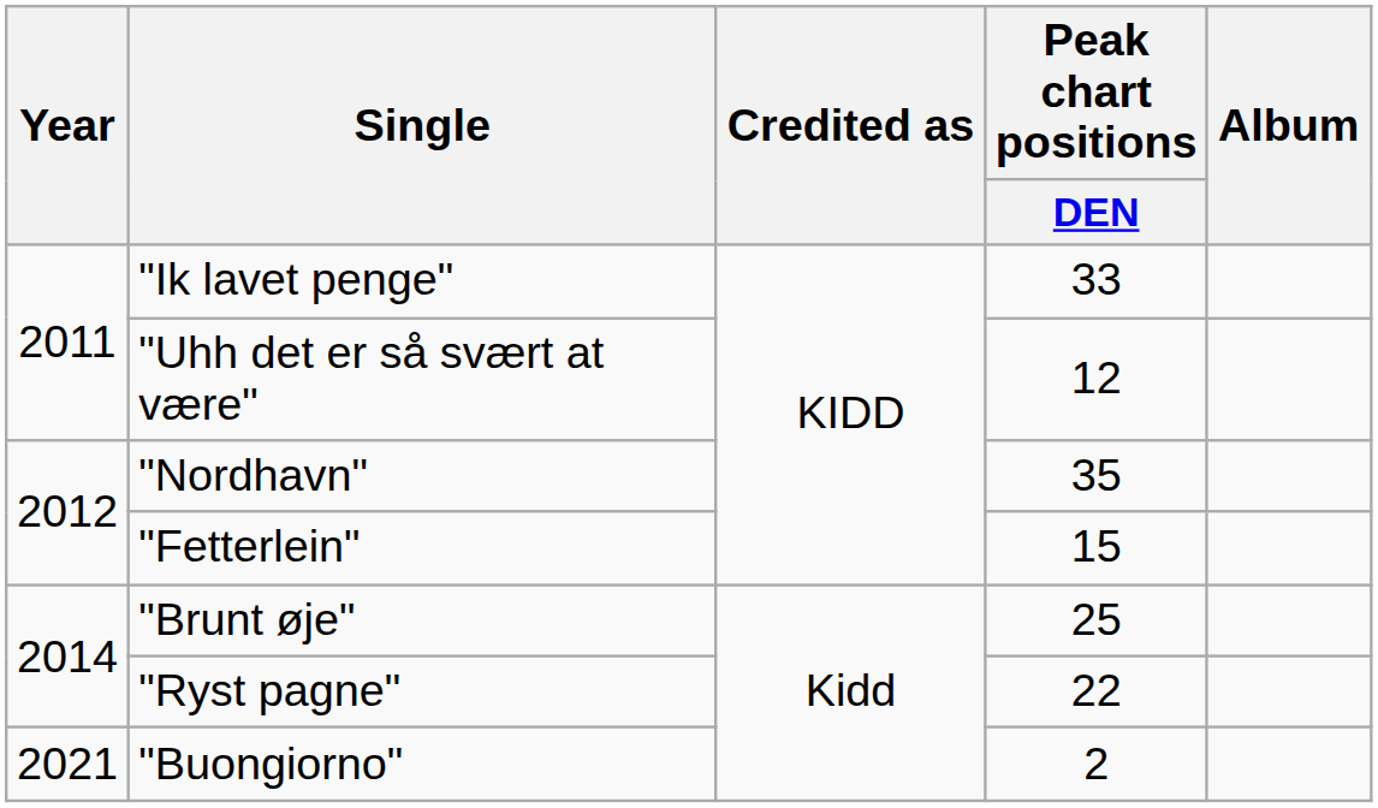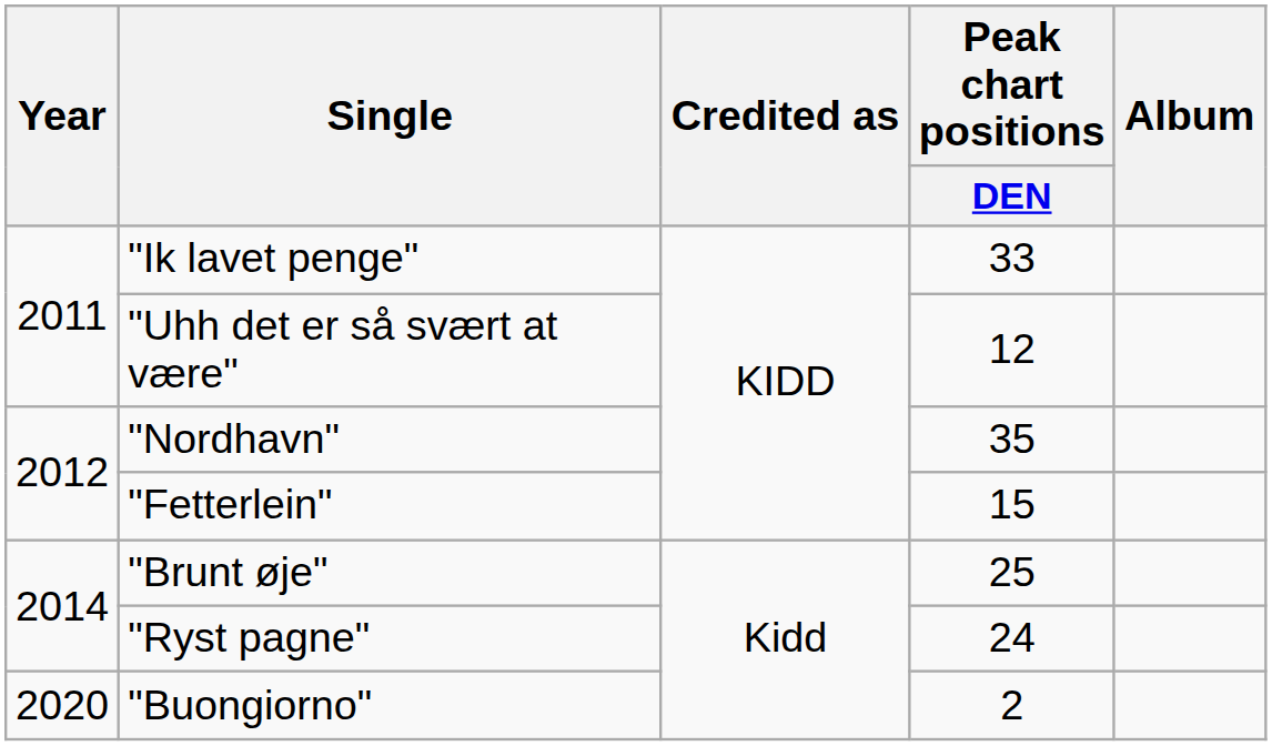 <table class="wikitable">
 <tr>
 <th rowspan="2" align="center">Year</th>
 <th rowspan="2" width="200" align="center">Single</th>
 <th rowspan="2" align="center">Credited as</th>
 <th colspan="1" align="center">Peak chart positions</th>
 <th rowspan="2" align="center">Album</th>
 </tr>
 <tr>
 <th style="width:3em;font-size:90%"><a href='#'>DEN</a><br></th>
 </tr>
 <tr>
 <td rowspan="2" align="center">2011</td>
 <td>"Ik lavet penge"</td>
 <td align="center" rowspan=4>KIDD</td>
 <td align="center">33</td>
 <td></td>
 </tr>
 <tr>
 <td>"Uhh det er så svært at være"</td>
 <td align="center">12</td>
 <td></td>
 </tr>
 <tr>
 <td rowspan="2" align="center">2012</td>
 <td>"Nordhavn"</td>
 <td align="center">35</td>
 <td></td>
 </tr>
 <tr>
 <td>"Fetterlein"</td>
 <td align="center">15</td>
 <td></td>
 </tr>
 <tr>
 <td rowspan="2" align="center">2014</td>
 <td>"Brunt øje"</td>
 <td align="center" rowspan="3">Kidd</td>
 <td align="center">25</td>
 <td></td>
 </tr>
 <tr>
 <td>"Ryst pagne"</td>
-<td align="center">22</td>
+<td align="center">24</td>
 <td></td>
 </tr>
 <tr>
-<td align="center">2021</td>
+<td align="center">2020</td>
 <td>"Buongiorno"</td>
 <td align="center">2<br></td>
 <td></td>
 </tr>
 </table>
